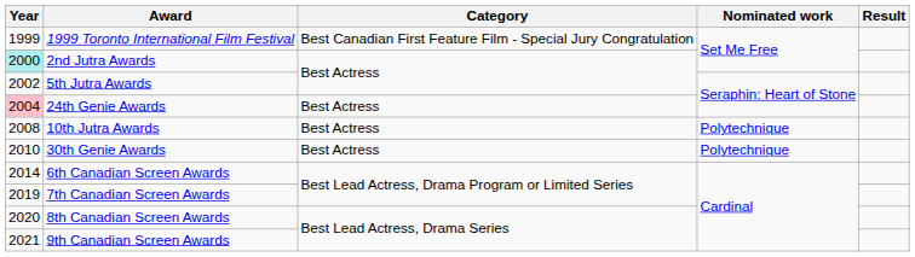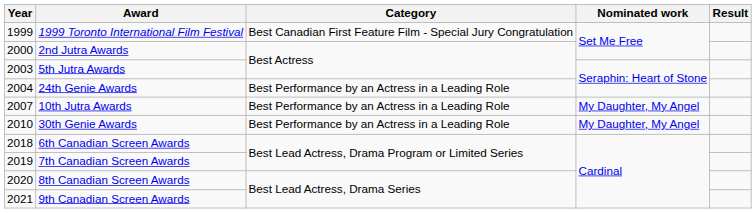 <table class="wikitable sortable">
 <tr>
 <th>Year</th>
 <th>Award</th>
 <th>Category</th>
 <th>Nominated work</th>
 <th class="wikitable unsortable">Result</th>
 </tr>
 <tr>
 <td>1999</td>
 <td><em><a href='#'>1999 Toronto International Film Festival</a></em></td>
 <td>Best Canadian First Feature Film - Special Jury Congratulation</td>
 <td rowspan="2"><a href='#'>Set Me Free</a></td>
 <td></td>
 </tr>
 <tr>
-<td style="background: paleturquoise;">2000</td>
+<td>2000</td>
 <td><a href='#'>2nd Jutra Awards</a></td>
 <td rowspan="2">Best Actress</td>
 <td></td>
 </tr>
 <tr>
-<td>2002</td>
+<td>2003</td>
 <td><a href='#'>5th Jutra Awards</a></td>
 <td rowspan="2"><a href='#'>Seraphin: Heart of Stone</a></td>
 <td></td>
 </tr>
 <tr>
-<td style="background: pink;">2004</td>
+<td>2004</td>
 <td><a href='#'>24th Genie Awards</a></td>
-<td>Best Actress</td>
+<td>Best Performance by an Actress in a Leading Role</td>
 <td></td>
 </tr>
 <tr>
-<td>2008</td>
+<td>2007</td>
 <td><a href='#'>10th Jutra Awards</a></td>
-<td>Best Actress</td>
-<td><a href='#'>Polytechnique</a></td>
+<td>Best Performance by an Actress in a Leading Role</td>
+<td><a href='#'>My Daughter, My Angel</a></td>
 <td></td>
 </tr>
 <tr>
 <td>2010</td>
 <td><a href='#'>30th Genie Awards</a></td>
-<td>Best Actress</td>
-<td><a href='#'>Polytechnique</a></td>
+<td>Best Performance by an Actress in a Leading Role</td>
+<td><a href='#'>My Daughter, My Angel</a></td>
 <td></td>
 </tr>
 <tr>
-<td>2014</td>
+<td>2018</td>
 <td><a href='#'>6th Canadian Screen Awards</a></td>
 <td rowspan="2">Best Lead Actress, Drama Program or Limited Series</td>
 <td rowspan="4"><a href='#'>Cardinal</a></td>
 <td></td>
 </tr>
 <tr>
 <td>2019</td>
 <td><a href='#'>7th Canadian Screen Awards</a></td>
 <td></td>
 </tr>
 <tr>
 <td>2020</td>
 <td><a href='#'>8th Canadian Screen Awards</a></td>
 <td rowspan="2">Best Lead Actress, Drama Series</td>
 <td></td>
 </tr>
 <tr>
 <td>2021</td>
 <td><a href='#'>9th Canadian Screen Awards</a></td>
 <td></td>
 </tr>
 </table>
